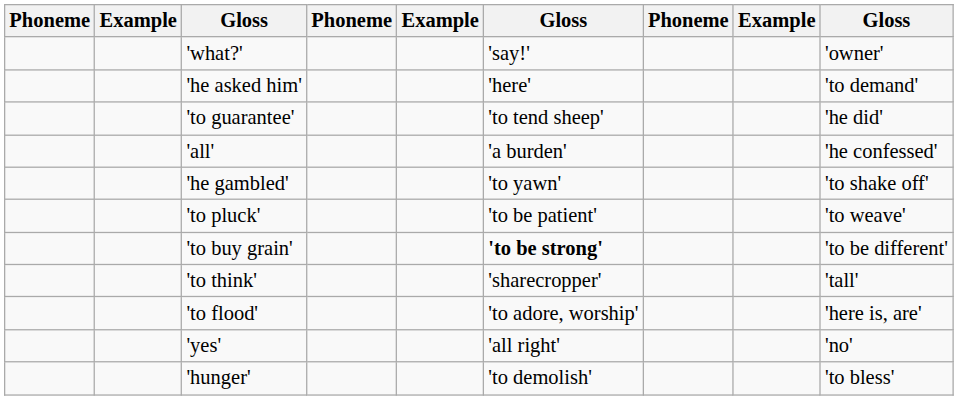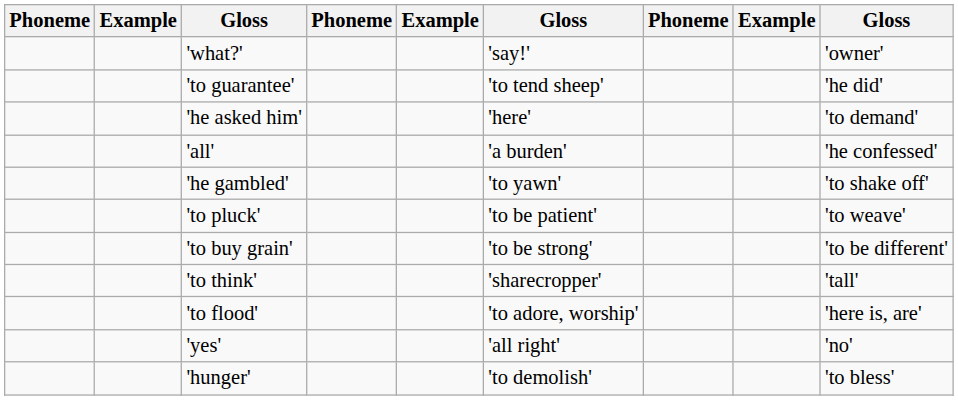 <table class="wikitable">
 <tr>
 <th>Phoneme</th>
 <th>Example</th>
 <th>Gloss</th>
 <th>Phoneme</th>
 <th>Example</th>
 <th>Gloss</th>
 <th>Phoneme</th>
 <th>Example</th>
 <th>Gloss</th>
 </tr>
 <tr>
 <td></td>
 <td></td>
 <td>'what?'</td>
 <td></td>
 <td></td>
 <td>'say!'</td>
 <td></td>
 <td></td>
 <td>'owner'</td>
 </tr>
 <tr>
 <td></td>
 <td></td>
+<td>'to guarantee'</td>
+<td></td>
+<td></td>
+<td>'to tend sheep'</td>
+<td></td>
+<td></td>
+<td>'he did'</td>
+</tr>
+<tr>
+<td></td>
+<td></td>
 <td>'he asked him'</td>
 <td></td>
 <td></td>
 <td>'here'</td>
 <td></td>
 <td></td>
 <td>'to demand'</td>
-</tr>
-<tr>
-<td></td>
-<td></td>
-<td>'to guarantee'</td>
-<td></td>
-<td></td>
-<td>'to tend sheep'</td>
-<td></td>
-<td></td>
-<td>'he did'</td>
 </tr>
 <tr>
 <td></td>
 <td></td>
 <td>'all'</td>
 <td></td>
 <td></td>
 <td>'a burden'</td>
 <td></td>
 <td></td>
 <td>'he confessed'</td>
 </tr>
 <tr>
 <td></td>
 <td></td>
 <td>'he gambled'</td>
 <td></td>
 <td></td>
 <td>'to yawn'</td>
 <td></td>
 <td></td>
 <td>'to shake off'</td>
 </tr>
 <tr>
 <td></td>
 <td></td>
 <td>'to pluck'</td>
 <td></td>
 <td></td>
 <td>'to be patient'</td>
 <td></td>
 <td></td>
 <td>'to weave'</td>
 </tr>
 <tr>
 <td></td>
 <td></td>
 <td>'to buy grain'</td>
 <td></td>
 <td></td>
-<td><strong>'to be strong'</strong></td>
+<td>'to be strong'</td>
 <td></td>
 <td></td>
 <td>'to be different'</td>
 </tr>
 <tr>
 <td></td>
 <td></td>
 <td>'to think'</td>
 <td></td>
 <td></td>
 <td>'sharecropper'</td>
 <td></td>
 <td></td>
 <td>'tall'</td>
 </tr>
 <tr>
 <td></td>
 <td></td>
 <td>'to flood'</td>
 <td></td>
 <td></td>
 <td>'to adore, worship'</td>
 <td></td>
 <td></td>
 <td>'here is, are'</td>
 </tr>
 <tr>
 <td></td>
 <td></td>
 <td>'yes'</td>
 <td></td>
 <td></td>
 <td>'all right'</td>
 <td></td>
 <td></td>
 <td>'no'</td>
 </tr>
 <tr>
 <td></td>
 <td></td>
 <td>'hunger'</td>
 <td></td>
 <td></td>
 <td>'to demolish'</td>
 <td></td>
 <td></td>
 <td>'to bless'</td>
 </tr>
 </table>
